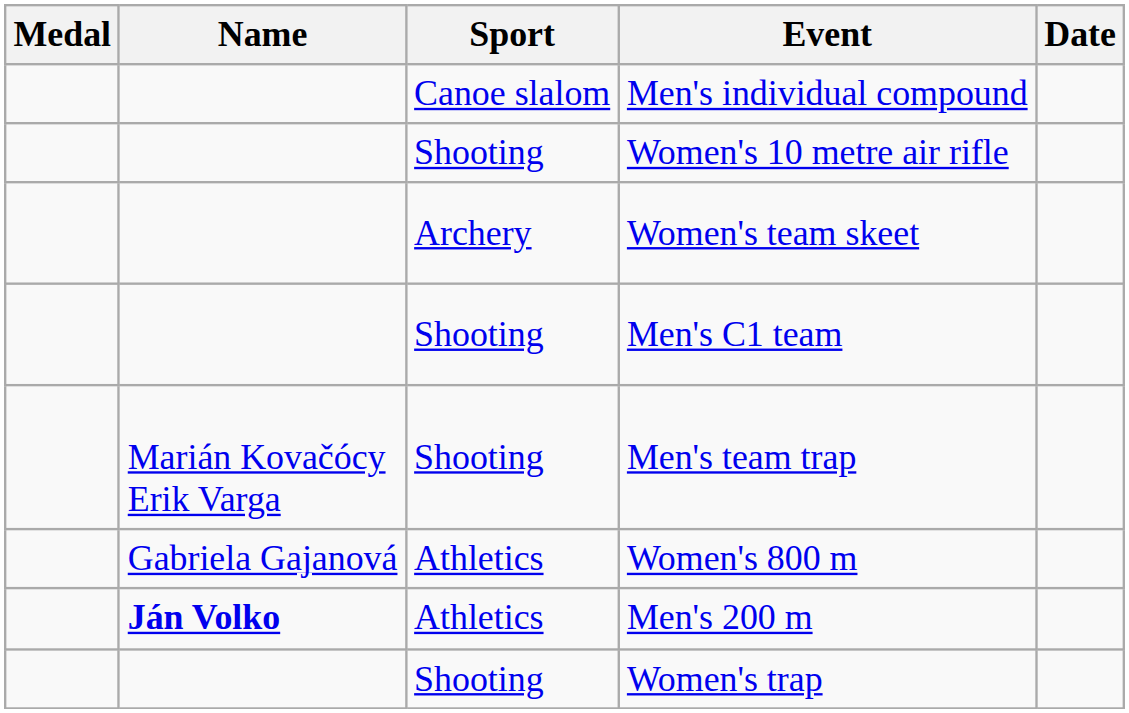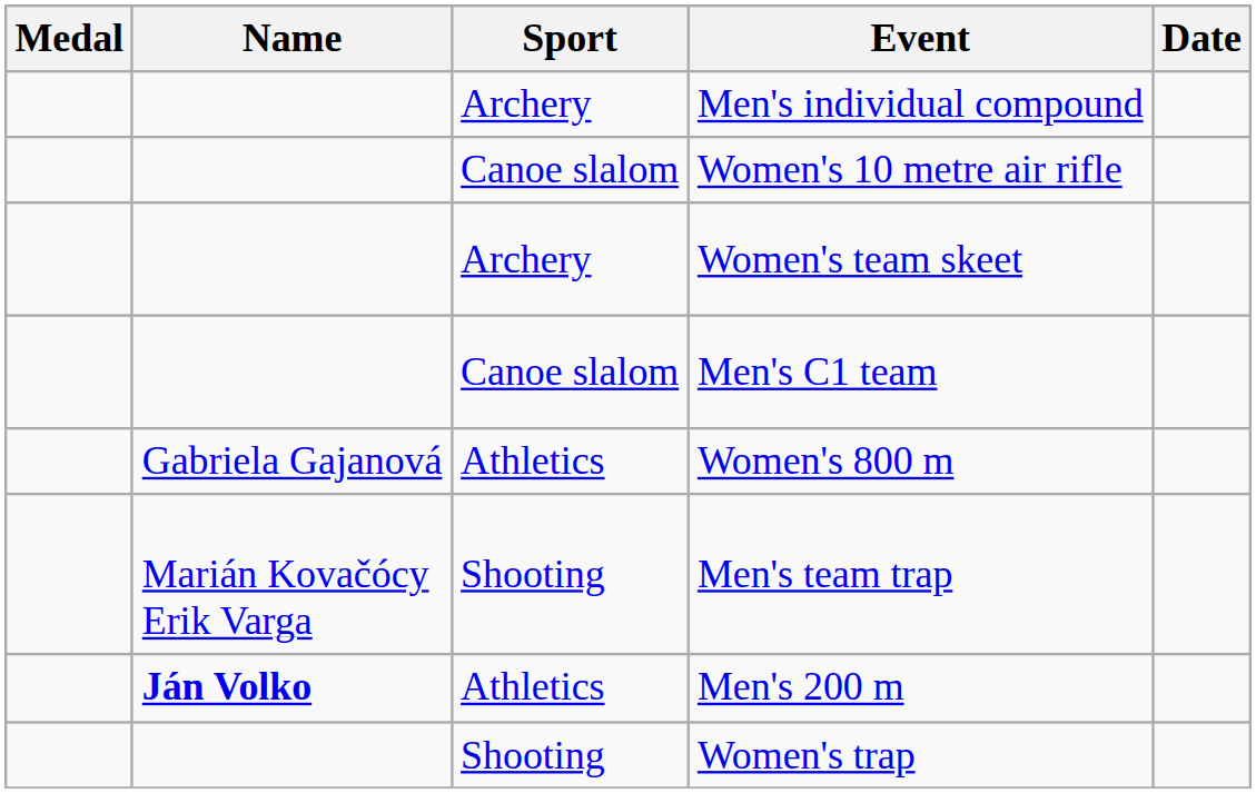 <table class="wikitable sortable" style="font-size: 95%">
 <tr>
 <th>Medal</th>
 <th>Name</th>
 <th>Sport</th>
 <th>Event</th>
 <th>Date</th>
 </tr>
 <tr>
 <td></td>
 <td></td>
-<td><a href='#'>Canoe slalom</a></td>
+<td><a href='#'>Archery</a></td>
 <td><a href='#'>Men's individual compound</a></td>
 <td></td>
 </tr>
 <tr>
 <td></td>
 <td></td>
-<td><a href='#'>Shooting</a></td>
+<td><a href='#'>Canoe slalom</a></td>
 <td><a href='#'> Women's 10 metre air rifle</a></td>
 <td></td>
 </tr>
 <tr>
 <td></td>
 <td><br><br></td>
 <td><a href='#'>Archery</a></td>
 <td><a href='#'> Women's team skeet</a></td>
 <td></td>
 </tr>
 <tr>
 <td></td>
 <td><br><br></td>
-<td><a href='#'>Shooting</a></td>
+<td><a href='#'>Canoe slalom</a></td>
 <td><a href='#'>Men's C1 team</a></td>
+<td></td>
+</tr>
+<tr>
+<td></td>
+<td><a href='#'>Gabriela Gajanová</a></td>
+<td><a href='#'>Athletics</a></td>
+<td><a href='#'>Women's 800 m</a></td>
 <td></td>
 </tr>
 <tr>
 <td></td>
 <td><br><a href='#'>Marián Kovačócy</a><br><a href='#'>Erik Varga</a></td>
 <td><a href='#'>Shooting</a></td>
 <td><a href='#'>Men's team trap</a></td>
-<td></td>
-</tr>
-<tr>
-<td></td>
-<td><a href='#'>Gabriela Gajanová</a></td>
-<td><a href='#'>Athletics</a></td>
-<td><a href='#'>Women's 800 m</a></td>
 <td></td>
 </tr>
 <tr>
 <td></td>
 <td><strong><a href='#'>Ján Volko</a></strong></td>
 <td><a href='#'>Athletics</a></td>
 <td><a href='#'>Men's 200 m</a></td>
 <td></td>
 </tr>
 <tr>
 <td></td>
 <td></td>
 <td><a href='#'>Shooting</a></td>
 <td><a href='#'> Women's trap</a></td>
 <td></td>
 </tr>
 </table>
